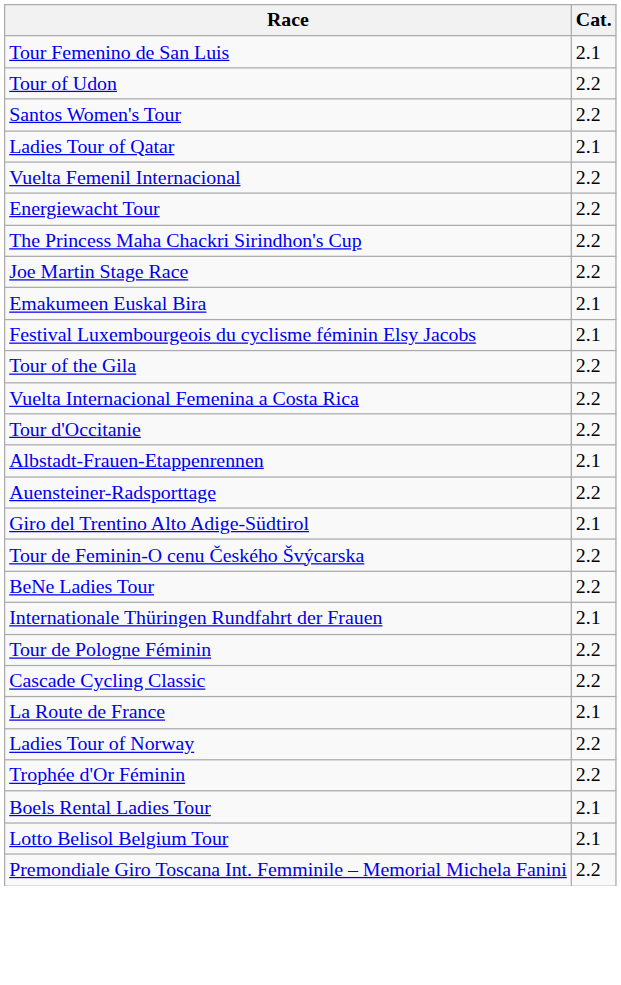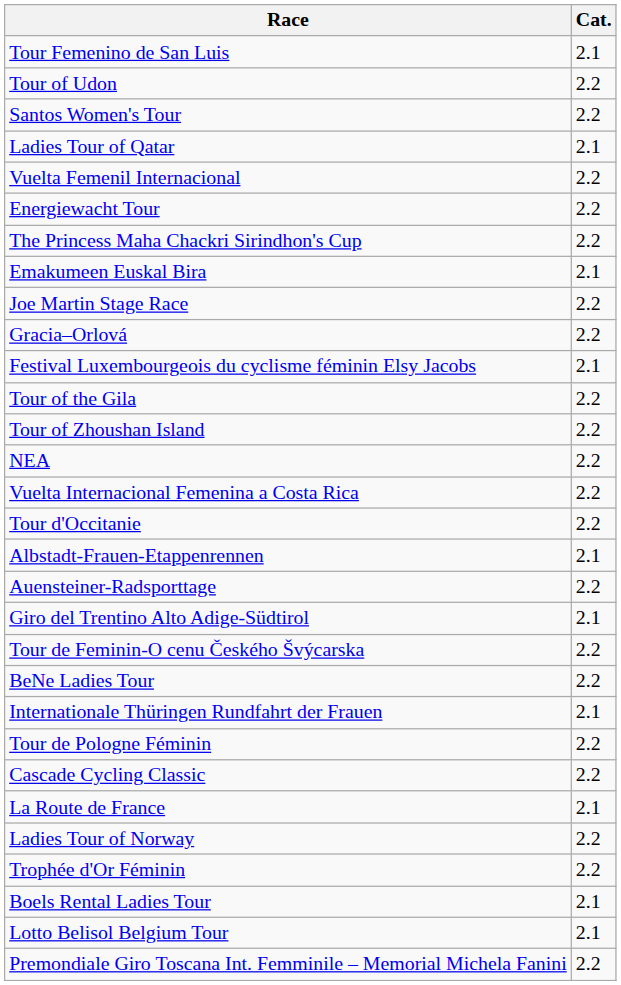 <table class="wikitable sortable">
 <tr>
 <th>Race</th>
 <th>Cat.</th>
 </tr>
 <tr>
 <td>  <a href='#'>Tour Femenino de San Luis</a></td>
 <td>2.1</td>
 </tr>
 <tr>
 <td>  <a href='#'>Tour of Udon</a></td>
 <td>2.2</td>
 </tr>
 <tr>
 <td>  <a href='#'>Santos Women's Tour</a></td>
 <td>2.2</td>
 </tr>
 <tr>
 <td>  <a href='#'>Ladies Tour of Qatar</a></td>
 <td>2.1</td>
 </tr>
 <tr>
 <td>  <a href='#'>Vuelta Femenil Internacional</a></td>
 <td>2.2</td>
 </tr>
 <tr>
 <td>  <a href='#'>Energiewacht Tour</a></td>
 <td>2.2</td>
 </tr>
 <tr>
 <td> <a href='#'>The Princess Maha Chackri Sirindhon's Cup</a></td>
 <td>2.2</td>
 </tr>
 <tr>
+<td>  <a href='#'>Emakumeen Euskal Bira</a></td>
+<td>2.1</td>
+</tr>
+<tr>
 <td>  <a href='#'>Joe Martin Stage Race</a></td>
 <td>2.2</td>
 </tr>
 <tr>
-<td>  <a href='#'>Emakumeen Euskal Bira</a></td>
-<td>2.1</td>
+<td>  <a href='#'>Gracia–Orlová</a></td>
+<td>2.2</td>
 </tr>
 <tr>
 <td>  <a href='#'>Festival Luxembourgeois du cyclisme féminin Elsy Jacobs</a></td>
 <td>2.1</td>
 </tr>
 <tr>
 <td>  <a href='#'>Tour of the Gila</a></td>
+<td>2.2</td>
+</tr>
+<tr>
+<td>  <a href='#'>Tour of Zhoushan Island</a></td>
+<td>2.2</td>
+</tr>
+<tr>
+<td>  <a href='#'>NEA</a></td>
 <td>2.2</td>
 </tr>
 <tr>
 <td>  <a href='#'>Vuelta Internacional Femenina a Costa Rica</a></td>
 <td>2.2</td>
 </tr>
 <tr>
 <td>  <a href='#'>Tour d'Occitanie</a></td>
 <td>2.2</td>
 </tr>
 <tr>
 <td>  <a href='#'>Albstadt-Frauen-Etappenrennen</a></td>
 <td>2.1</td>
 </tr>
 <tr>
 <td>  <a href='#'>Auensteiner-Radsporttage</a></td>
 <td>2.2</td>
 </tr>
 <tr>
 <td>  <a href='#'>Giro del Trentino Alto Adige-Südtirol</a></td>
 <td>2.1</td>
 </tr>
 <tr>
 <td>  <a href='#'>Tour de Feminin-O cenu Českého Švýcarska</a></td>
 <td>2.2</td>
 </tr>
 <tr>
 <td>  <a href='#'>BeNe Ladies Tour</a></td>
 <td>2.2</td>
 </tr>
 <tr>
 <td>  <a href='#'>Internationale Thüringen Rundfahrt der Frauen</a></td>
 <td>2.1</td>
 </tr>
 <tr>
 <td>  <a href='#'>Tour de Pologne Féminin</a></td>
 <td>2.2</td>
 </tr>
 <tr>
 <td>  <a href='#'>Cascade Cycling Classic</a></td>
 <td>2.2</td>
 </tr>
 <tr>
 <td>  <a href='#'>La Route de France</a></td>
 <td>2.1</td>
 </tr>
 <tr>
 <td>  <a href='#'>Ladies Tour of Norway</a></td>
 <td>2.2</td>
 </tr>
 <tr>
 <td>  <a href='#'>Trophée d'Or Féminin</a></td>
 <td>2.2</td>
 </tr>
 <tr>
 <td>  <a href='#'>Boels Rental Ladies Tour</a></td>
 <td>2.1</td>
 </tr>
 <tr>
 <td>  <a href='#'>Lotto Belisol Belgium Tour</a></td>
 <td>2.1</td>
 </tr>
 <tr>
 <td>  <a href='#'>Premondiale Giro Toscana Int. Femminile – Memorial Michela Fanini</a></td>
 <td>2.2</td>
 </tr>
 </table>
